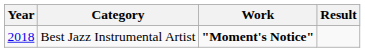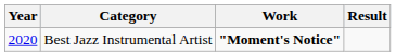 <table class="wikitable sortable">
 <tr style="background:#b0c4de; text-align:center;">
 <th>Year</th>
 <th>Category</th>
 <th>Work</th>
 <th>Result</th>
 </tr>
 <tr>
-<td><a href='#'>2018</a></td>
+<td><a href='#'>2020</a></td>
 <td>Best Jazz Instrumental Artist</td>
 <td><strong>"Moment's Notice"</strong></td>
 <td></td>
 </tr>
 </table>
